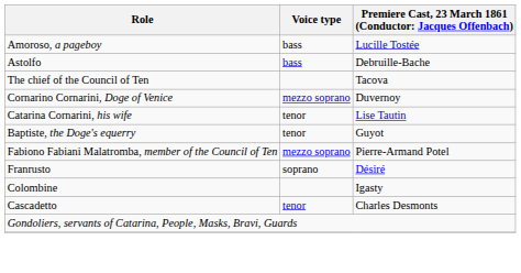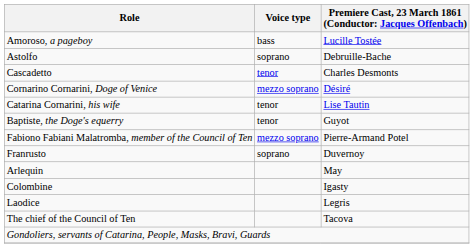 <table class="wikitable">
 <tr>
 <th>Role</th>
 <th>Voice type</th>
 <th>Premiere Cast, 23 March 1861<br>(Conductor: <a href='#'>Jacques Offenbach</a>)</th>
 </tr>
 <tr>
 <td>Amoroso, <em>a pageboy</em></td>
 <td>bass</td>
 <td><a href='#'>Lucille Tostée</a></td>
 </tr>
 <tr>
 <td>Astolfo</td>
-<td><a href='#'>bass</a></td>
+<td>soprano</td>
 <td>Debruille-Bache</td>
 </tr>
 <tr>
-<td>The chief of the Council of Ten</td>
-<td></td>
-<td>Tacova</td>
+<td>Cascadetto</td>
+<td><a href='#'>tenor</a></td>
+<td>Charles Desmonts</td>
 </tr>
 <tr>
 <td>Cornarino Cornarini, <em>Doge of Venice</em></td>
 <td><a href='#'>mezzo soprano</a></td>
-<td>Duvernoy</td>
+<td><a href='#'>Désiré</a></td>
 </tr>
 <tr>
 <td>Catarina Cornarini, <em>his wife</em></td>
 <td>tenor</td>
 <td><a href='#'>Lise Tautin</a></td>
 </tr>
 <tr>
 <td>Baptiste, <em>the Doge's equerry</em></td>
 <td>tenor</td>
 <td>Guyot</td>
 </tr>
 <tr>
 <td>Fabiono Fabiani Malatromba, <em>member of the Council of Ten</em></td>
 <td><a href='#'>mezzo soprano</a></td>
 <td>Pierre-Armand Potel</td>
 </tr>
 <tr>
 <td>Franrusto</td>
 <td>soprano</td>
-<td><a href='#'>Désiré</a></td>
+<td>Duvernoy</td>
+</tr>
+<tr>
+<td>Arlequin</td>
+<td></td>
+<td>May</td>
 </tr>
 <tr>
 <td>Colombine</td>
 <td></td>
 <td>Igasty</td>
 </tr>
 <tr>
-<td>Cascadetto</td>
-<td><a href='#'>tenor</a></td>
-<td>Charles Desmonts</td>
+<td>Laodice</td>
+<td></td>
+<td>Legris</td>
+</tr>
+<tr>
+<td>The chief of the Council of Ten</td>
+<td></td>
+<td>Tacova</td>
 </tr>
 <tr>
 <td colspan="3"><em> Gondoliers, servants of Catarina, People, Masks, Bravi, Guards </em></td>
 </tr>
 <tr>
 </tr>
 </table>
